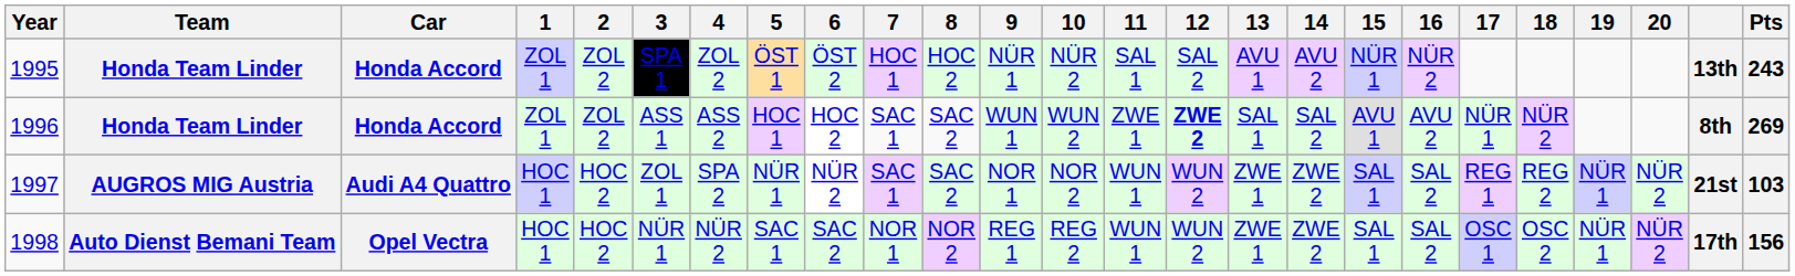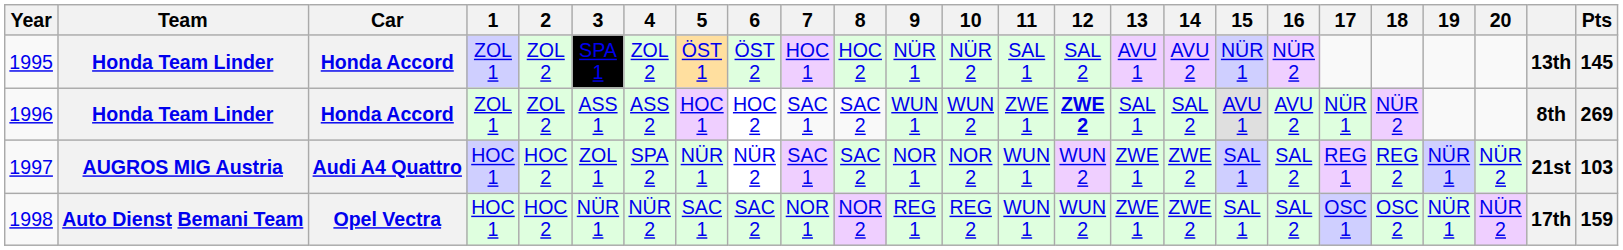 <table class="wikitable" style="text-align:center; font-size:85%">
 <tr>
 <th>Year</th>
 <th>Team</th>
 <th>Car</th>
 <th>1</th>
 <th>2</th>
 <th>3</th>
 <th>4</th>
 <th>5</th>
 <th>6</th>
 <th>7</th>
 <th>8</th>
 <th>9</th>
 <th>10</th>
 <th>11</th>
 <th>12</th>
 <th>13</th>
 <th>14</th>
 <th>15</th>
 <th>16</th>
 <th>17</th>
 <th>18</th>
 <th>19</th>
 <th>20</th>
 <th></th>
 <th>Pts</th>
 </tr>
 <tr>
 <td><a href='#'>1995</a></td>
 <th><a href='#'>Honda Team Linder</a></th>
 <th><a href='#'>Honda Accord</a></th>
 <td style="background:#CFCFFF;"><a href='#'>ZOL<br>1</a><br></td>
 <td style="background:#DFFFDF;"><a href='#'>ZOL<br>2</a><br></td>
 <td style="background:#000; color:#fff;"><a href='#'><span>SPA<br>1</span></a><br></td>
 <td style="background:#DFFFDF;"><a href='#'>ZOL<br>2</a><br></td>
 <td style="background:#FFDF9F;"><a href='#'>ÖST<br>1</a><br></td>
 <td style="background:#DFFFDF;"><a href='#'>ÖST<br>2</a><br></td>
 <td style="background:#EFCFFF;"><a href='#'>HOC<br>1</a><br></td>
 <td style="background:#DFFFDF;"><a href='#'>HOC<br>2</a><br></td>
 <td style="background:#DFFFDF;"><a href='#'>NÜR<br>1</a><br></td>
 <td style="background:#DFFFDF;"><a href='#'>NÜR<br>2</a><br></td>
 <td style="background:#DFFFDF;"><a href='#'>SAL<br>1</a><br></td>
 <td style="background:#DFFFDF;"><a href='#'>SAL<br>2</a><br></td>
 <td style="background:#EFCFFF;"><a href='#'>AVU<br>1</a><br></td>
 <td style="background:#EFCFFF;"><a href='#'>AVU<br>2</a><br></td>
 <td style="background:#CFCFFF;"><a href='#'>NÜR<br>1</a><br></td>
 <td style="background:#EFCFFF;"><a href='#'>NÜR<br>2</a><br></td>
 <td></td>
 <td></td>
 <td></td>
 <td></td>
 <th>13th</th>
-<th>243</th>
+<th>145</th>
 </tr>
 <tr>
 <td><a href='#'>1996</a></td>
 <th><a href='#'>Honda Team Linder</a></th>
 <th><a href='#'>Honda Accord</a></th>
 <td style="background:#DFFFDF;"><a href='#'>ZOL<br>1</a><br></td>
 <td style="background:#DFFFDF;"><a href='#'>ZOL<br>2</a><br></td>
 <td style="background:#DFFFDF;"><a href='#'>ASS<br>1</a><br></td>
 <td style="background:#DFFFDF;"><a href='#'>ASS<br>2</a><br></td>
 <td style="background:#EFCFFF;"><a href='#'>HOC<br>1</a><br></td>
 <td style="background:#FFFFFF;"><a href='#'>HOC<br>2</a><br></td>
 <td><a href='#'>SAC<br>1</a></td>
 <td><a href='#'>SAC<br>2</a></td>
 <td style="background:#DFFFDF;"><a href='#'>WUN<br>1</a><br></td>
 <td style="background:#DFFFDF;"><a href='#'>WUN<br>2</a><br></td>
 <td style="background:#DFFFDF;"><a href='#'>ZWE<br>1</a><br></td>
 <td style="background:#DFFFDF;"><strong><a href='#'>ZWE<br>2</a><br></strong></td>
 <td style="background:#DFFFDF;"><a href='#'>SAL<br>1</a><br></td>
 <td style="background:#DFFFDF;"><a href='#'>SAL<br>2</a><br></td>
 <td style="background:#DFDFDF;"><a href='#'>AVU<br>1</a><br></td>
 <td style="background:#DFFFDF;"><a href='#'>AVU<br>2</a><br></td>
 <td style="background:#DFFFDF;"><a href='#'>NÜR<br>1</a><br></td>
 <td style="background:#EFCFFF;"><a href='#'>NÜR<br>2</a><br></td>
 <td></td>
 <td></td>
 <th>8th</th>
 <th>269</th>
 </tr>
 <tr>
 <td><a href='#'>1997</a></td>
 <th><a href='#'>AUGROS MIG Austria</a></th>
 <th><a href='#'>Audi A4 Quattro</a></th>
 <td style="background:#CFCFFF;"><a href='#'>HOC<br>1</a><br></td>
 <td style="background:#DFFFDF;"><a href='#'>HOC<br>2</a><br></td>
 <td style="background:#DFFFDF;"><a href='#'>ZOL<br>1</a><br></td>
 <td style="background:#DFFFDF;"><a href='#'>SPA<br>2</a><br></td>
 <td style="background:#DFFFDF;"><a href='#'>NÜR<br>1</a><br></td>
 <td style="background:#FFFFFF;"><a href='#'>NÜR<br>2</a><br></td>
 <td style="background:#EFCFFF;"><a href='#'>SAC<br>1</a><br></td>
 <td style="background:#DFFFDF;"><a href='#'>SAC<br>2</a><br></td>
 <td style="background:#DFFFDF;"><a href='#'>NOR<br>1</a><br></td>
 <td style="background:#DFFFDF;"><a href='#'>NOR<br>2</a><br></td>
 <td style="background:#DFFFDF;"><a href='#'>WUN<br>1</a><br></td>
 <td style="background:#EFCFFF;"><a href='#'>WUN<br>2</a><br></td>
 <td style="background:#DFFFDF;"><a href='#'>ZWE<br>1</a><br></td>
 <td style="background:#DFFFDF;"><a href='#'>ZWE<br>2</a><br></td>
 <td style="background:#CFCFFF;"><a href='#'>SAL<br>1</a><br></td>
 <td style="background:#DFFFDF;"><a href='#'>SAL<br>2</a><br></td>
 <td style="background:#EFCFFF;"><a href='#'>REG<br>1</a><br></td>
 <td style="background:#DFFFDF;"><a href='#'>REG<br>2</a><br></td>
 <td style="background:#CFCFFF;"><a href='#'>NÜR<br>1</a><br></td>
 <td style="background:#DFFFDF;"><a href='#'>NÜR<br>2</a><br></td>
 <th>21st</th>
 <th>103</th>
 </tr>
 <tr>
 <td><a href='#'>1998</a></td>
 <th><a href='#'>Auto Dienst</a> <a href='#'>Bemani Team</a></th>
 <th><a href='#'>Opel Vectra</a></th>
 <td style="background:#DFFFDF;"><a href='#'>HOC<br>1</a><br></td>
 <td style="background:#DFFFDF;"><a href='#'>HOC<br>2</a><br></td>
 <td style="background:#DFFFDF;"><a href='#'>NÜR<br>1</a><br></td>
 <td style="background:#DFFFDF;"><a href='#'>NÜR<br>2</a><br></td>
 <td style="background:#DFFFDF;"><a href='#'>SAC<br>1</a><br></td>
 <td style="background:#DFFFDF;"><a href='#'>SAC<br>2</a><br></td>
 <td style="background:#DFFFDF;"><a href='#'>NOR<br>1</a><br></td>
 <td style="background:#EFCFFF;"><a href='#'>NOR<br>2</a><br></td>
 <td style="background:#DFFFDF;"><a href='#'>REG<br>1</a><br></td>
 <td style="background:#DFFFDF;"><a href='#'>REG<br>2</a><br></td>
 <td style="background:#DFFFDF;"><a href='#'>WUN<br>1</a><br></td>
 <td style="background:#DFFFDF;"><a href='#'>WUN<br>2</a><br></td>
 <td style="background:#DFFFDF;"><a href='#'>ZWE<br>1</a><br></td>
 <td style="background:#DFFFDF;"><a href='#'>ZWE<br>2</a><br></td>
 <td style="background:#DFFFDF;"><a href='#'>SAL<br>1</a><br></td>
 <td style="background:#DFFFDF;"><a href='#'>SAL<br>2</a><br></td>
 <td style="background:#CFCFFF;"><a href='#'>OSC<br>1</a><br></td>
 <td style="background:#DFFFDF;"><a href='#'>OSC<br>2</a><br></td>
 <td style="background:#DFFFDF;"><a href='#'>NÜR<br>1</a><br></td>
 <td style="background:#EFCFFF;"><a href='#'>NÜR<br>2</a><br></td>
 <th>17th</th>
-<th>156</th>
+<th>159</th>
 </tr>
 </table>
